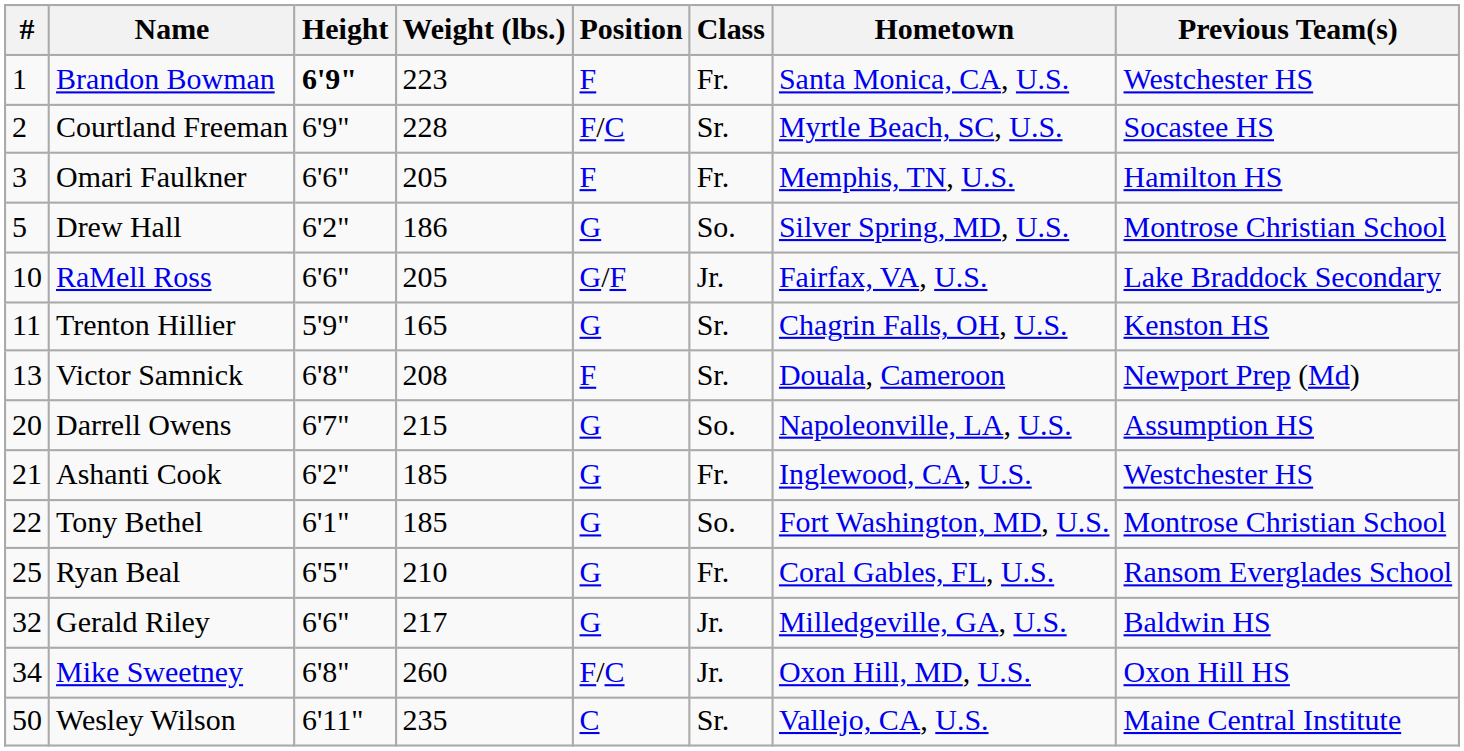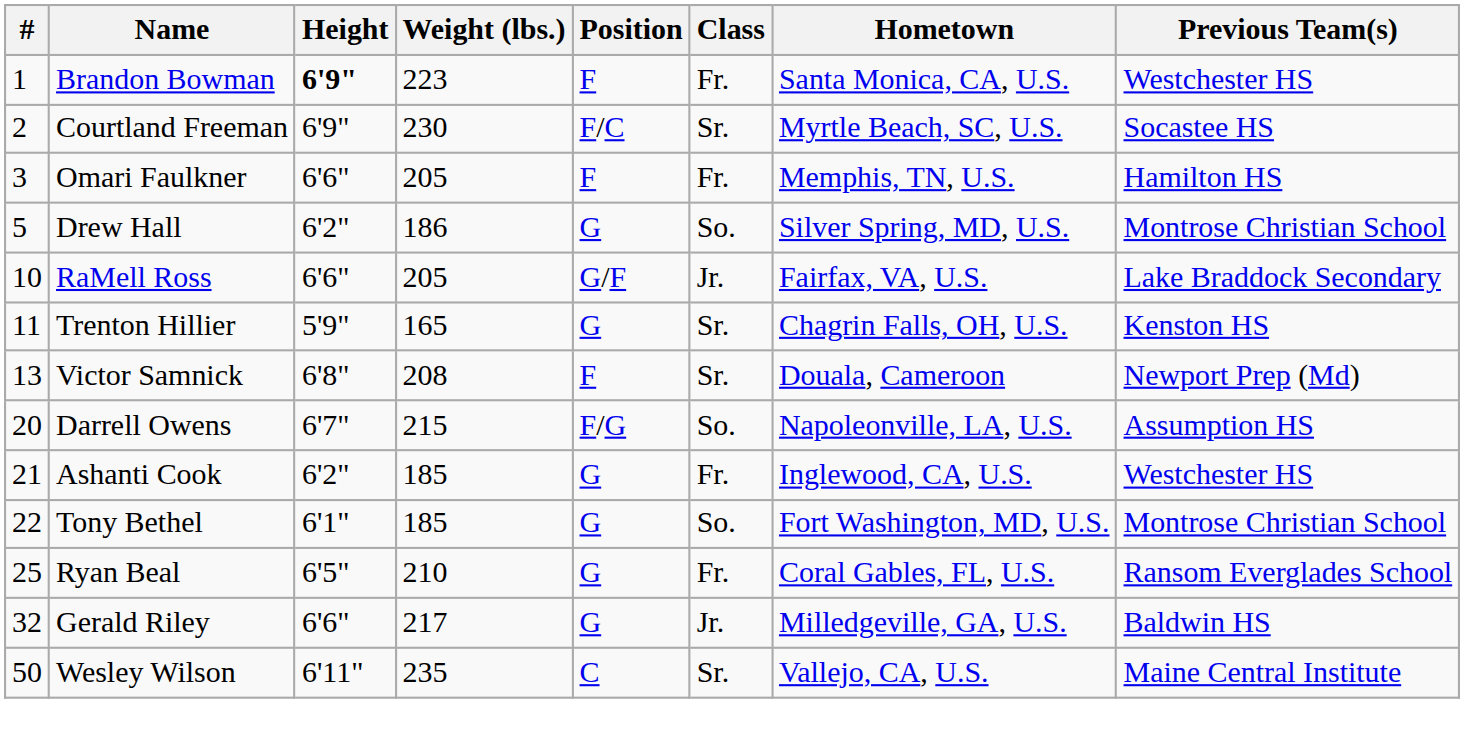 <table class="wikitable" style="font-size: 90%">
 <tr>
 <th>#</th>
 <th>Name</th>
 <th>Height</th>
 <th>Weight (lbs.)</th>
 <th>Position</th>
 <th>Class</th>
 <th>Hometown</th>
 <th>Previous Team(s)</th>
 </tr>
 <tr>
 <td>1</td>
 <td><a href='#'>Brandon Bowman</a></td>
 <td><strong>6'9"</strong></td>
 <td>223</td>
 <td><a href='#'>F</a></td>
 <td>Fr.</td>
 <td><a href='#'>Santa Monica, CA</a>, <a href='#'>U.S.</a></td>
 <td><a href='#'>Westchester HS</a></td>
 </tr>
 <tr>
 <td>2</td>
 <td>Courtland Freeman</td>
 <td>6'9"</td>
-<td>228</td>
+<td>230</td>
 <td><a href='#'>F</a>/<a href='#'>C</a></td>
 <td>Sr.</td>
 <td><a href='#'>Myrtle Beach, SC</a>, <a href='#'>U.S.</a></td>
 <td><a href='#'>Socastee HS</a></td>
 </tr>
 <tr>
 <td>3</td>
 <td>Omari Faulkner</td>
 <td>6'6"</td>
 <td>205</td>
 <td><a href='#'>F</a></td>
 <td>Fr.</td>
 <td><a href='#'>Memphis, TN</a>, <a href='#'>U.S.</a></td>
 <td><a href='#'>Hamilton HS</a></td>
 </tr>
 <tr>
 <td>5</td>
 <td>Drew Hall</td>
 <td>6'2"</td>
 <td>186</td>
 <td><a href='#'>G</a></td>
 <td>So.</td>
 <td><a href='#'>Silver Spring, MD</a>, <a href='#'>U.S.</a></td>
 <td><a href='#'>Montrose Christian School</a></td>
 </tr>
 <tr>
 <td>10</td>
 <td><a href='#'>RaMell Ross</a></td>
 <td>6'6"</td>
 <td>205</td>
 <td><a href='#'>G</a>/<a href='#'>F</a></td>
 <td>Jr.</td>
 <td><a href='#'>Fairfax, VA</a>, <a href='#'>U.S.</a></td>
 <td><a href='#'>Lake Braddock Secondary</a></td>
 </tr>
 <tr>
 <td>11</td>
 <td>Trenton Hillier</td>
 <td>5'9"</td>
 <td>165</td>
 <td><a href='#'>G</a></td>
 <td>Sr.</td>
 <td><a href='#'>Chagrin Falls, OH</a>, <a href='#'>U.S.</a></td>
 <td><a href='#'>Kenston HS</a></td>
 </tr>
 <tr>
 <td>13</td>
 <td>Victor Samnick</td>
 <td>6'8"</td>
 <td>208</td>
 <td><a href='#'>F</a></td>
 <td>Sr.</td>
 <td><a href='#'>Douala</a>, <a href='#'>Cameroon</a></td>
 <td><a href='#'>Newport Prep</a> (<a href='#'>Md</a>)</td>
 </tr>
 <tr>
 <td>20</td>
 <td>Darrell Owens</td>
 <td>6'7"</td>
 <td>215</td>
-<td><a href='#'>G</a></td>
+<td><a href='#'>F</a>/<a href='#'>G</a></td>
 <td>So.</td>
 <td><a href='#'>Napoleonville, LA</a>, <a href='#'>U.S.</a></td>
 <td><a href='#'>Assumption HS</a></td>
 </tr>
 <tr>
 <td>21</td>
 <td>Ashanti Cook</td>
 <td>6'2"</td>
 <td>185</td>
 <td><a href='#'>G</a></td>
 <td>Fr.</td>
 <td><a href='#'>Inglewood, CA</a>, <a href='#'>U.S.</a></td>
 <td><a href='#'>Westchester HS</a></td>
 </tr>
 <tr>
 <td>22</td>
 <td>Tony Bethel</td>
 <td>6'1"</td>
 <td>185</td>
 <td><a href='#'>G</a></td>
 <td>So.</td>
 <td><a href='#'>Fort Washington, MD</a>, <a href='#'>U.S.</a></td>
 <td><a href='#'>Montrose Christian School</a></td>
 </tr>
 <tr>
 <td>25</td>
 <td>Ryan Beal</td>
 <td>6'5"</td>
 <td>210</td>
 <td><a href='#'>G</a></td>
 <td>Fr.</td>
 <td><a href='#'>Coral Gables, FL</a>, <a href='#'>U.S.</a></td>
 <td><a href='#'>Ransom Everglades School</a></td>
 </tr>
 <tr>
 <td>32</td>
 <td>Gerald Riley</td>
 <td>6'6"</td>
 <td>217</td>
 <td><a href='#'>G</a></td>
 <td>Jr.</td>
 <td><a href='#'>Milledgeville, GA</a>, <a href='#'>U.S.</a></td>
 <td><a href='#'>Baldwin HS</a></td>
 </tr>
 <tr>
-<td>34</td>
-<td><a href='#'>Mike Sweetney</a></td>
-<td>6'8"</td>
-<td>260</td>
-<td><a href='#'>F</a>/<a href='#'>C</a></td>
-<td>Jr.</td>
-<td><a href='#'>Oxon Hill, MD</a>, <a href='#'>U.S.</a></td>
-<td><a href='#'>Oxon Hill HS</a></td>
-</tr>
-<tr>
 <td>50</td>
 <td>Wesley Wilson</td>
 <td>6'11"</td>
 <td>235</td>
 <td><a href='#'>C</a></td>
 <td>Sr.</td>
 <td><a href='#'>Vallejo, CA</a>, <a href='#'>U.S.</a></td>
 <td><a href='#'>Maine Central Institute</a></td>
 </tr>
 </table>
